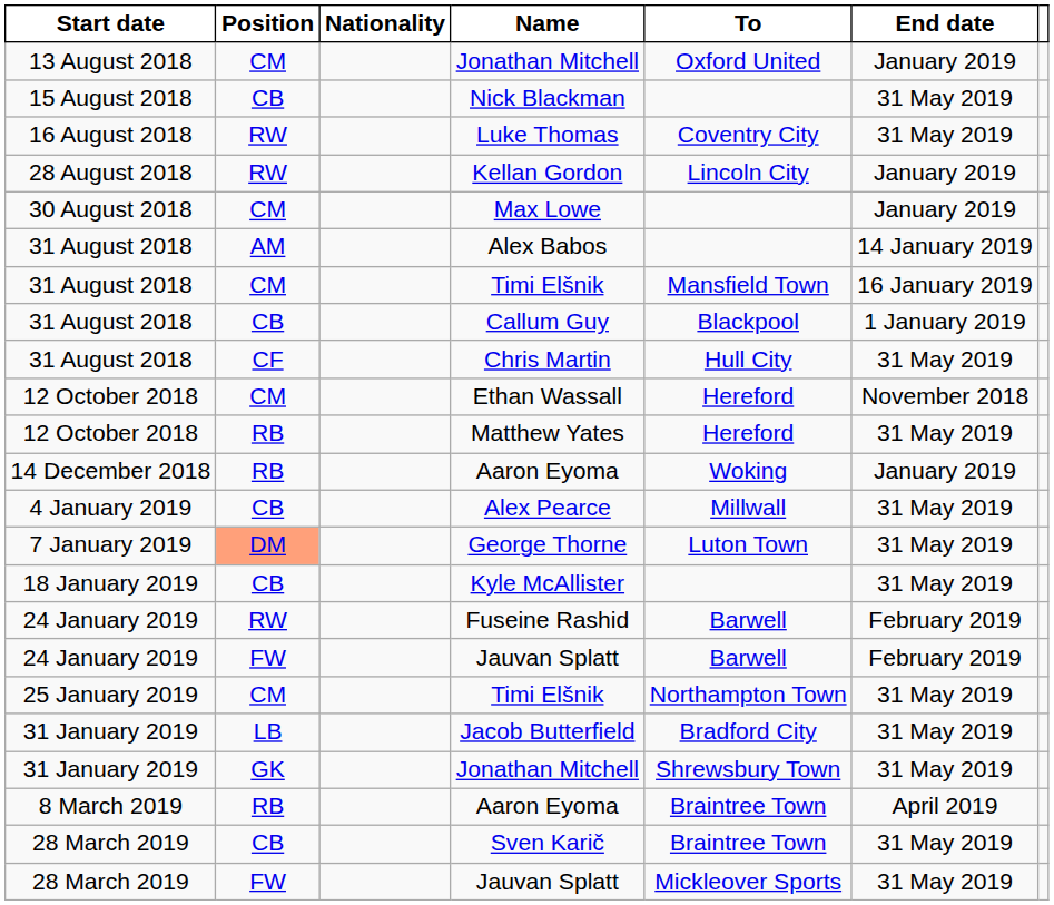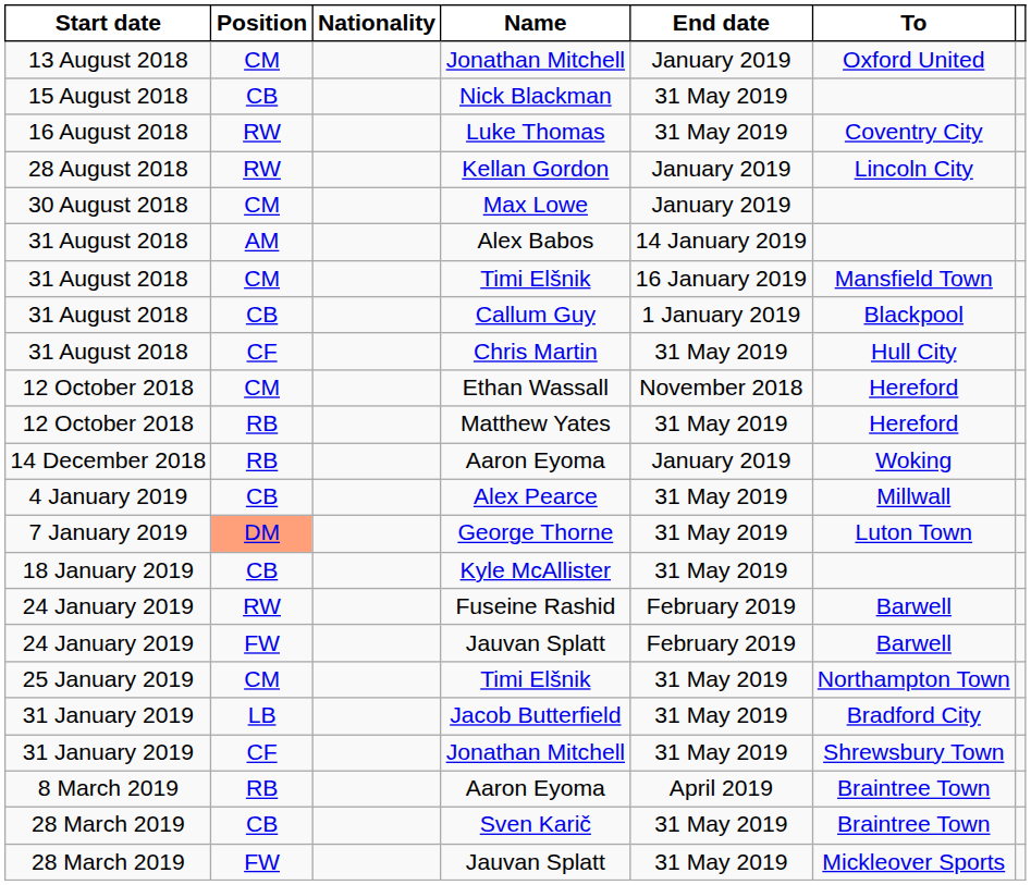 <table class="wikitable" style="text-align:center;">
 <tr>
 <th style="background-color:#ffffff; color:#000000; border:1px solid black;">Start date</th>
 <th style="background-color:#ffffff; color:#000000; border:1px solid black;">Position</th>
 <th style="background-color:#ffffff; color:#000000; border:1px solid black;">Nationality</th>
 <th style="background-color:#ffffff; color:#000000; border:1px solid black;">Name</th>
+<th style="background-color:#ffffff; color:#000000; border:1px solid black;">End date</th>
 <th style="background-color:#ffffff; color:#000000; border:1px solid black;">To</th>
-<th style="background-color:#ffffff; color:#000000; border:1px solid black;">End date</th>
 <th style="background-color:#ffffff; color:#000000; border:1px solid black;"></th>
 </tr>
 <tr>
 <td>13 August 2018</td>
 <td><a href='#'>CM</a></td>
 <td></td>
 <td><a href='#'>Jonathan Mitchell</a></td>
+<td>January 2019</td>
 <td><a href='#'>Oxford United</a></td>
-<td>January 2019</td>
 <td></td>
 </tr>
 <tr>
 <td>15 August 2018</td>
 <td><a href='#'>CB</a></td>
 <td></td>
 <td><a href='#'>Nick Blackman</a></td>
+<td>31 May 2019</td>
 <td></td>
-<td>31 May 2019</td>
 <td></td>
 </tr>
 <tr>
 <td>16 August 2018</td>
 <td><a href='#'>RW</a></td>
 <td></td>
 <td><a href='#'>Luke Thomas</a></td>
+<td>31 May 2019</td>
 <td><a href='#'>Coventry City</a></td>
-<td>31 May 2019</td>
 <td></td>
 </tr>
 <tr>
 <td>28 August 2018</td>
 <td><a href='#'>RW</a></td>
 <td></td>
 <td><a href='#'>Kellan Gordon</a></td>
+<td>January 2019</td>
 <td><a href='#'>Lincoln City</a></td>
-<td>January 2019</td>
 <td></td>
 </tr>
 <tr>
 <td>30 August 2018</td>
 <td><a href='#'>CM</a></td>
 <td></td>
 <td><a href='#'>Max Lowe</a></td>
+<td>January 2019</td>
 <td></td>
-<td>January 2019</td>
 <td></td>
 </tr>
 <tr>
 <td>31 August 2018</td>
 <td><a href='#'>AM</a></td>
 <td></td>
 <td>Alex Babos</td>
+<td>14 January 2019</td>
 <td></td>
-<td>14 January 2019</td>
 <td></td>
 </tr>
 <tr>
 <td>31 August 2018</td>
 <td><a href='#'>CM</a></td>
 <td></td>
 <td><a href='#'>Timi Elšnik</a></td>
+<td>16 January 2019</td>
 <td><a href='#'>Mansfield Town</a></td>
-<td>16 January 2019</td>
 <td></td>
 </tr>
 <tr>
 <td>31 August 2018</td>
 <td><a href='#'>CB</a></td>
 <td></td>
 <td><a href='#'>Callum Guy</a></td>
+<td>1 January 2019</td>
 <td><a href='#'>Blackpool</a></td>
-<td>1 January 2019</td>
 <td></td>
 </tr>
 <tr>
 <td>31 August 2018</td>
 <td><a href='#'>CF</a></td>
 <td></td>
 <td><a href='#'>Chris Martin</a></td>
+<td>31 May 2019</td>
 <td><a href='#'>Hull City</a></td>
-<td>31 May 2019</td>
 <td></td>
 </tr>
 <tr>
 <td>12 October 2018</td>
 <td><a href='#'>CM</a></td>
 <td></td>
 <td>Ethan Wassall</td>
+<td>November 2018</td>
 <td><a href='#'>Hereford</a></td>
-<td>November 2018</td>
 <td></td>
 </tr>
 <tr>
 <td>12 October 2018</td>
 <td><a href='#'>RB</a></td>
 <td></td>
 <td>Matthew Yates</td>
+<td>31 May 2019</td>
 <td><a href='#'>Hereford</a></td>
-<td>31 May 2019</td>
 <td></td>
 </tr>
 <tr>
 <td>14 December 2018</td>
 <td><a href='#'>RB</a></td>
 <td></td>
 <td>Aaron Eyoma</td>
+<td>January 2019</td>
 <td><a href='#'>Woking</a></td>
-<td>January 2019</td>
 <td></td>
 </tr>
 <tr>
 <td>4 January 2019</td>
 <td><a href='#'>CB</a></td>
 <td></td>
 <td><a href='#'>Alex Pearce</a></td>
+<td>31 May 2019</td>
 <td><a href='#'>Millwall</a></td>
-<td>31 May 2019</td>
 <td></td>
 </tr>
 <tr>
 <td>7 January 2019</td>
 <td style="background: lightsalmon;"><a href='#'>DM</a></td>
 <td></td>
 <td><a href='#'>George Thorne</a></td>
+<td>31 May 2019</td>
 <td><a href='#'>Luton Town</a></td>
-<td>31 May 2019</td>
 <td></td>
 </tr>
 <tr>
 <td>18 January 2019</td>
 <td><a href='#'>CB</a></td>
 <td></td>
 <td><a href='#'>Kyle McAllister</a></td>
+<td>31 May 2019</td>
 <td></td>
-<td>31 May 2019</td>
 <td></td>
 </tr>
 <tr>
 <td>24 January 2019</td>
 <td><a href='#'>RW</a></td>
 <td></td>
 <td>Fuseine Rashid</td>
+<td>February 2019</td>
 <td><a href='#'>Barwell</a></td>
-<td>February 2019</td>
 <td></td>
 </tr>
 <tr>
 <td>24 January 2019</td>
 <td><a href='#'>FW</a></td>
 <td></td>
 <td>Jauvan Splatt</td>
+<td>February 2019</td>
 <td><a href='#'>Barwell</a></td>
-<td>February 2019</td>
 <td></td>
 </tr>
 <tr>
 <td>25 January 2019</td>
 <td><a href='#'>CM</a></td>
 <td></td>
 <td><a href='#'>Timi Elšnik</a></td>
+<td>31 May 2019</td>
 <td><a href='#'>Northampton Town</a></td>
-<td>31 May 2019</td>
 <td></td>
 </tr>
 <tr>
 <td>31 January 2019</td>
 <td><a href='#'>LB</a></td>
 <td></td>
 <td><a href='#'>Jacob Butterfield</a></td>
+<td>31 May 2019</td>
 <td><a href='#'>Bradford City</a></td>
-<td>31 May 2019</td>
 <td></td>
 </tr>
 <tr>
 <td>31 January 2019</td>
-<td><a href='#'>GK</a></td>
+<td><a href='#'>CF</a></td>
 <td></td>
 <td><a href='#'>Jonathan Mitchell</a></td>
+<td>31 May 2019</td>
 <td><a href='#'>Shrewsbury Town</a></td>
-<td>31 May 2019</td>
 <td></td>
 </tr>
 <tr>
 <td>8 March 2019</td>
 <td><a href='#'>RB</a></td>
 <td></td>
 <td>Aaron Eyoma</td>
+<td>April 2019</td>
 <td><a href='#'>Braintree Town</a></td>
-<td>April 2019</td>
 <td></td>
 </tr>
 <tr>
 <td>28 March 2019</td>
 <td><a href='#'>CB</a></td>
 <td></td>
 <td><a href='#'>Sven Karič</a></td>
+<td>31 May 2019</td>
 <td><a href='#'>Braintree Town</a></td>
-<td>31 May 2019</td>
 <td></td>
 </tr>
 <tr>
 <td>28 March 2019</td>
 <td><a href='#'>FW</a></td>
 <td></td>
 <td>Jauvan Splatt</td>
+<td>31 May 2019</td>
 <td><a href='#'>Mickleover Sports</a></td>
-<td>31 May 2019</td>
 <td></td>
 </tr>
 </table>
